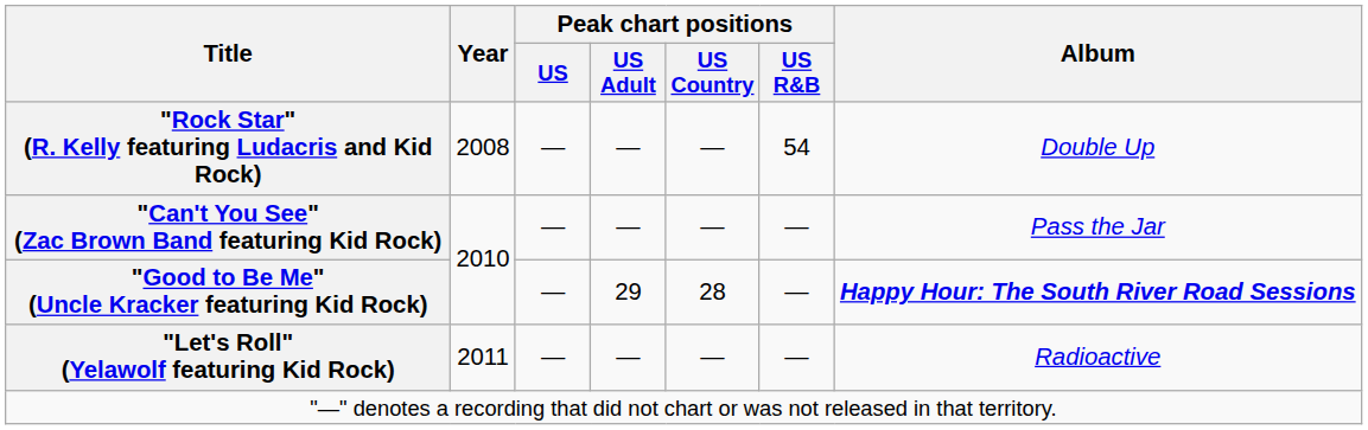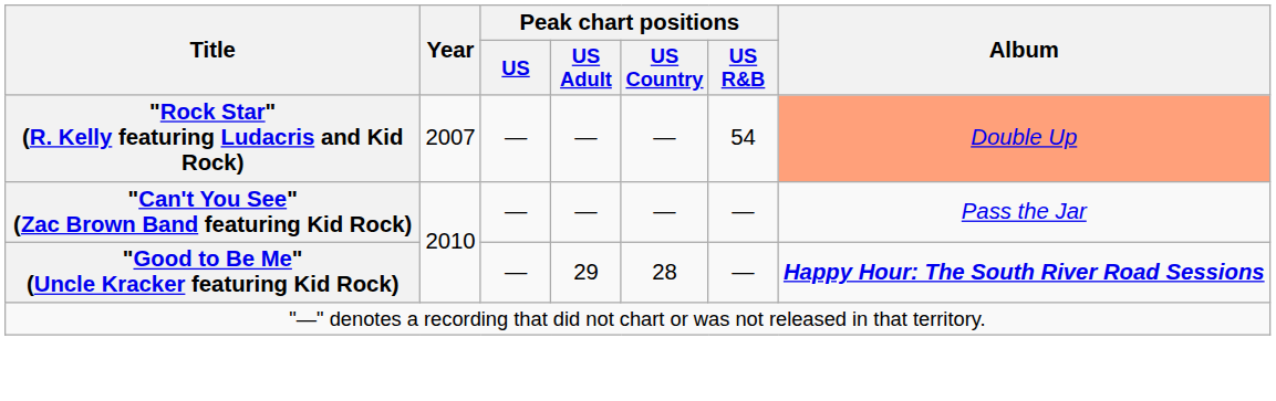 <table class="wikitable plainrowheaders" style="text-align:center;">
 <tr>
 <th scope="col" rowspan="2" style="width:18em;">Title</th>
 <th scope="col" rowspan="2">Year</th>
 <th scope="col" colspan="4">Peak chart positions</th>
 <th scope="col" rowspan="2">Album</th>
 </tr>
 <tr>
 <th scope="col" style="width:3em;font-size:90%;"><a href='#'>US</a></th>
 <th scope="col" style="width:3em;font-size:90%;"><a href='#'>US<br>Adult</a><br></th>
 <th scope="col" style="width:3em;font-size:90%;"><a href='#'>US<br>Country</a><br></th>
 <th scope="col" style="width:3em;font-size:90%;"><a href='#'>US<br>R&B</a><br></th>
 </tr>
 <tr>
 <th scope="row">"<a href='#'>Rock Star</a>"<br><span>(<a href='#'>R. Kelly</a> featuring <a href='#'>Ludacris</a> and Kid Rock)</span></th>
-<td>2008</td>
+<td>2007</td>
 <td>—</td>
 <td>—</td>
 <td>—</td>
 <td>54</td>
-<td><em><a href='#'>Double Up</a></em></td>
+<td style="background: lightsalmon;"><em><a href='#'>Double Up</a></em></td>
 </tr>
 <tr>
 <th scope="row">"<a href='#'>Can't You See</a>"<br><span>(<a href='#'>Zac Brown Band</a> featuring Kid Rock)</span></th>
 <td rowspan="2">2010</td>
 <td>—</td>
 <td>—</td>
 <td>—</td>
 <td>—</td>
 <td><em><a href='#'>Pass the Jar</a></em></td>
 </tr>
 <tr>
 <th scope="row">"<a href='#'>Good to Be Me</a>"<br><span>(<a href='#'>Uncle Kracker</a> featuring Kid Rock)</span></th>
 <td>—</td>
 <td>29</td>
 <td>28</td>
 <td>—</td>
 <td><strong><em><a href='#'>Happy Hour: The South River Road Sessions</a></em></strong></td>
 </tr>
 <tr>
-<th scope="row">"Let's Roll"<br><span>(<a href='#'>Yelawolf</a> featuring Kid Rock)</span></th>
-<td>2011</td>
-<td>—</td>
-<td>—</td>
-<td>—</td>
-<td>—</td>
-<td><em><a href='#'>Radioactive</a></em></td>
-</tr>
-<tr>
 <td colspan="7" style="font-size:90%">"—" denotes a recording that did not chart or was not released in that territory.</td>
 </tr>
 </table>
